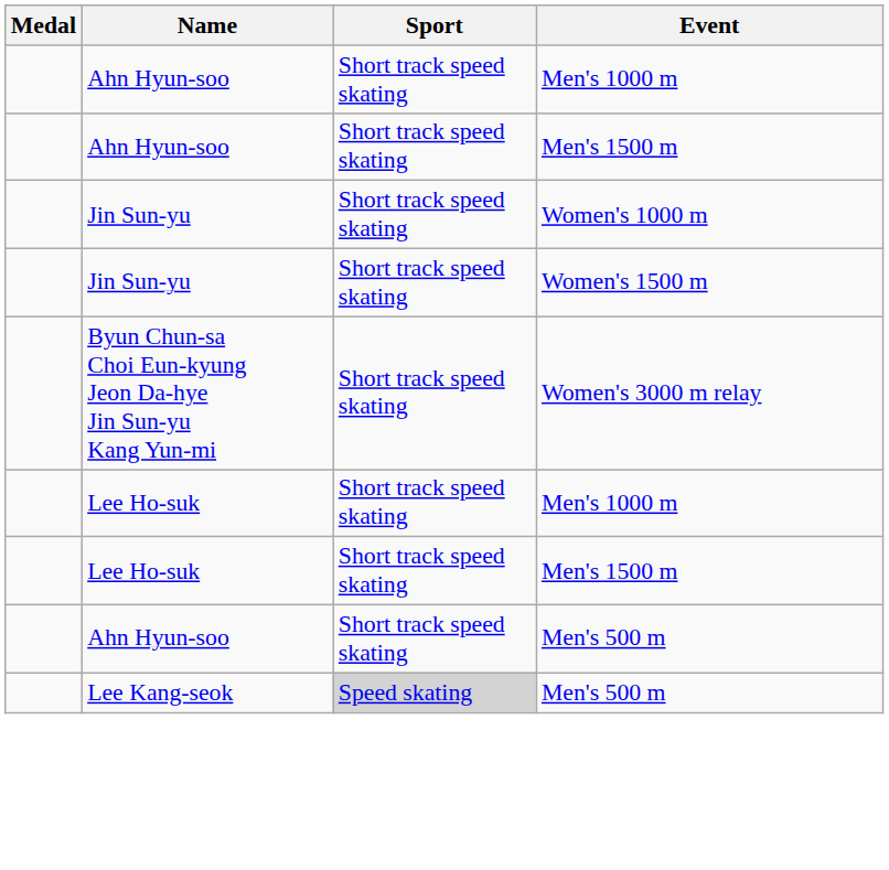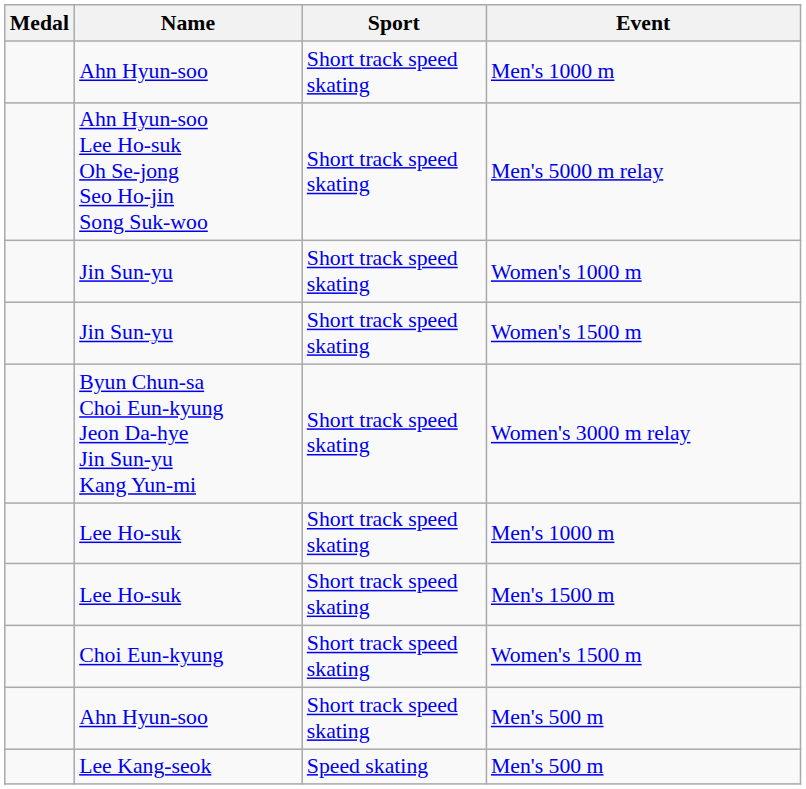 <table class="wikitable sortable" style="font-size:90%">
 <tr>
 <th>Medal</th>
 <th style="width:10em">Name</th>
 <th style="width:8em">Sport</th>
 <th style="width:14em">Event</th>
 </tr>
 <tr>
 <td></td>
 <td><a href='#'>Ahn Hyun-soo</a></td>
 <td><a href='#'>Short track speed skating</a></td>
 <td><a href='#'>Men's 1000 m</a></td>
 </tr>
 <tr>
 <td></td>
-<td><a href='#'>Ahn Hyun-soo</a></td>
+<td><a href='#'>Ahn Hyun-soo</a> <br> <a href='#'>Lee Ho-suk</a> <br> <a href='#'>Oh Se-jong</a> <br> <a href='#'>Seo Ho-jin</a> <br> <a href='#'>Song Suk-woo</a></td>
 <td><a href='#'>Short track speed skating</a></td>
-<td><a href='#'>Men's 1500 m</a></td>
+<td><a href='#'>Men's 5000 m relay</a></td>
 </tr>
 <tr>
 <td></td>
 <td><a href='#'>Jin Sun-yu</a></td>
 <td><a href='#'>Short track speed skating</a></td>
 <td><a href='#'>Women's 1000 m</a></td>
 </tr>
 <tr>
 <td></td>
 <td><a href='#'>Jin Sun-yu</a></td>
 <td><a href='#'>Short track speed skating</a></td>
 <td><a href='#'>Women's 1500 m</a></td>
 </tr>
 <tr>
 <td></td>
 <td><a href='#'>Byun Chun-sa</a> <br> <a href='#'>Choi Eun-kyung</a> <br> <a href='#'>Jeon Da-hye</a> <br> <a href='#'>Jin Sun-yu</a> <br> <a href='#'>Kang Yun-mi</a></td>
 <td><a href='#'>Short track speed skating</a></td>
 <td><a href='#'>Women's 3000 m relay</a></td>
 </tr>
 <tr>
 <td></td>
 <td><a href='#'>Lee Ho-suk</a></td>
 <td><a href='#'>Short track speed skating</a></td>
 <td><a href='#'>Men's 1000 m</a></td>
 </tr>
 <tr>
 <td></td>
 <td><a href='#'>Lee Ho-suk</a></td>
 <td><a href='#'>Short track speed skating</a></td>
 <td><a href='#'>Men's 1500 m</a></td>
 </tr>
 <tr>
 <td></td>
+<td><a href='#'>Choi Eun-kyung</a></td>
+<td><a href='#'>Short track speed skating</a></td>
+<td><a href='#'>Women's 1500 m</a></td>
+</tr>
+<tr>
+<td></td>
 <td><a href='#'>Ahn Hyun-soo</a></td>
 <td><a href='#'>Short track speed skating</a></td>
 <td><a href='#'>Men's 500 m</a></td>
 </tr>
 <tr>
 <td></td>
 <td><a href='#'>Lee Kang-seok</a></td>
-<td style="background: lightgrey;"><a href='#'>Speed skating</a></td>
+<td><a href='#'>Speed skating</a></td>
 <td><a href='#'>Men's 500 m</a></td>
 </tr>
 </table>
